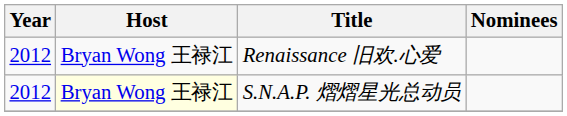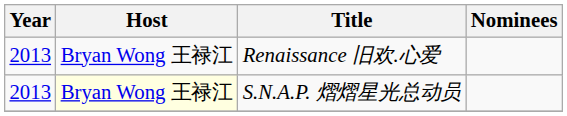 <table class="wikitable sortable">
 <tr>
 <th>Year</th>
 <th>Host</th>
 <th>Title</th>
 <th>Nominees</th>
 </tr>
 <tr>
-<td style="text-align:center;"><a href='#'>2012</a></td>
+<td style="text-align:center;"><a href='#'>2013</a></td>
 <td><a href='#'>Bryan Wong</a> 王禄江</td>
 <td><em>Renaissance 旧欢.心爱</em></td>
 <td></td>
 </tr>
 <tr>
-<td style="text-align:center;"><a href='#'>2012</a></td>
+<td style="text-align:center;"><a href='#'>2013</a></td>
 <td style="background: lightyellow;"><a href='#'>Bryan Wong</a> 王禄江</td>
 <td><em>S.N.A.P. 熠熠星光总动员</em></td>
 <td></td>
 </tr>
 <tr>
 </tr>
 </table>
